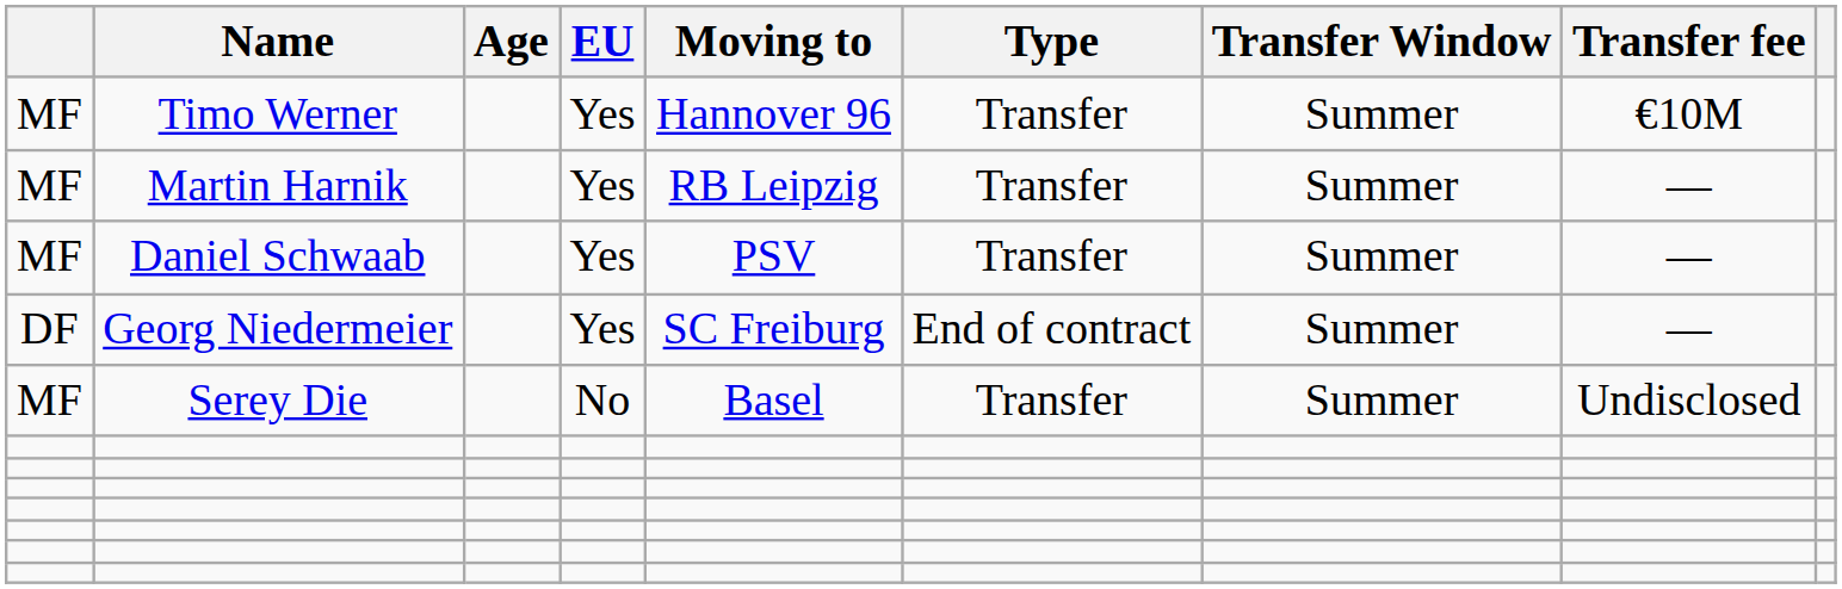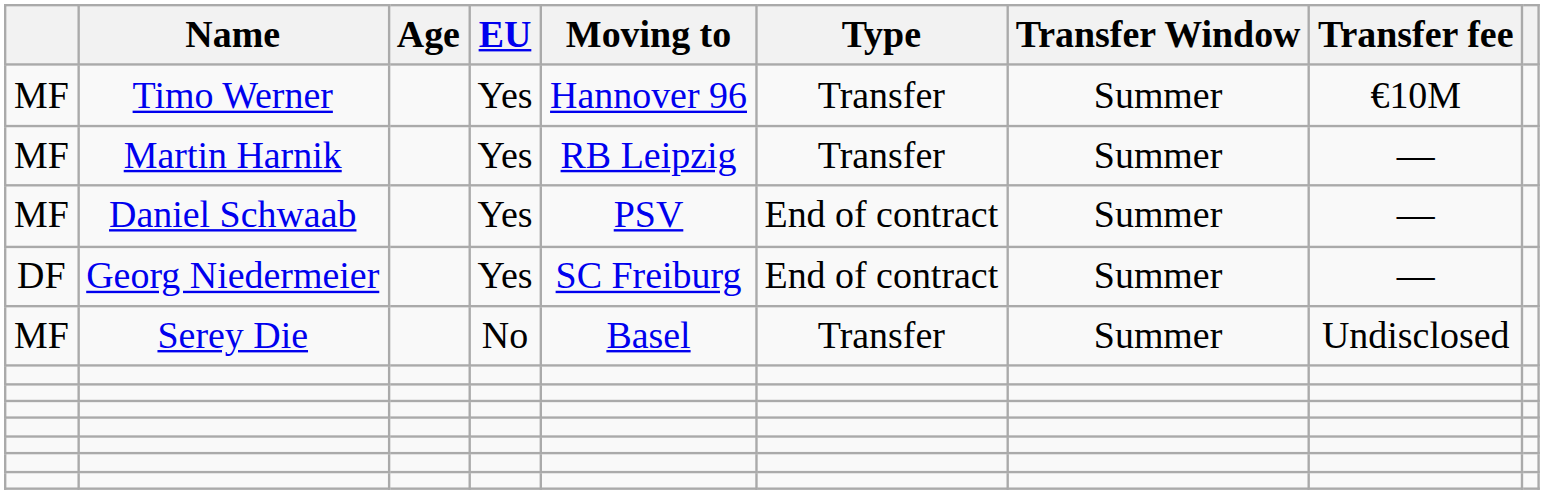 <table class="wikitable" Style="text-align: center">
 <tr>
 <th></th>
 <th>Name</th>
 <th>Age</th>
 <th><a href='#'>EU</a></th>
 <th>Moving to</th>
 <th>Type</th>
 <th>Transfer Window</th>
 <th>Transfer fee</th>
 <th></th>
 </tr>
 <tr>
 <td>MF</td>
 <td><a href='#'>Timo Werner</a></td>
 <td></td>
 <td>Yes</td>
 <td><a href='#'>Hannover 96</a></td>
 <td>Transfer</td>
 <td>Summer</td>
 <td>€10M</td>
 <td></td>
 </tr>
 <tr>
 <td>MF</td>
 <td><a href='#'>Martin Harnik</a></td>
 <td></td>
 <td>Yes</td>
 <td><a href='#'>RB Leipzig</a></td>
 <td>Transfer</td>
 <td>Summer</td>
 <td>—</td>
 <td></td>
 </tr>
 <tr>
 <td>MF</td>
 <td><a href='#'>Daniel Schwaab</a></td>
 <td></td>
 <td>Yes</td>
 <td><a href='#'>PSV</a></td>
-<td>Transfer</td>
+<td>End of contract</td>
 <td>Summer</td>
 <td>—</td>
 <td></td>
 </tr>
 <tr>
 <td>DF</td>
 <td><a href='#'>Georg Niedermeier</a></td>
 <td></td>
 <td>Yes</td>
 <td><a href='#'>SC Freiburg</a></td>
 <td>End of contract</td>
 <td>Summer</td>
 <td>—</td>
 <td></td>
 </tr>
 <tr>
 <td>MF</td>
 <td><a href='#'>Serey Die</a></td>
 <td></td>
 <td>No</td>
 <td><a href='#'>Basel</a></td>
 <td>Transfer</td>
 <td>Summer</td>
 <td>Undisclosed</td>
 <td></td>
 </tr>
 <tr>
 <td></td>
 <td></td>
 <td></td>
 <td></td>
 <td></td>
 <td></td>
 <td></td>
 <td></td>
 <td></td>
 </tr>
 <tr>
 <td></td>
 <td></td>
 <td></td>
 <td></td>
 <td></td>
 <td></td>
 <td></td>
 <td></td>
 <td></td>
 </tr>
 <tr>
 <td></td>
 <td></td>
 <td></td>
 <td></td>
 <td></td>
 <td></td>
 <td></td>
 <td></td>
 <td></td>
 </tr>
 <tr>
 <td></td>
 <td></td>
 <td></td>
 <td></td>
 <td></td>
 <td></td>
 <td></td>
 <td></td>
 <td></td>
 </tr>
 <tr>
 <td></td>
 <td></td>
 <td></td>
 <td></td>
 <td></td>
 <td></td>
 <td></td>
 <td></td>
 <td></td>
 </tr>
 <tr>
 <td></td>
 <td></td>
 <td></td>
 <td></td>
 <td></td>
 <td></td>
 <td></td>
 <td></td>
 <td></td>
 </tr>
 <tr>
 <td></td>
 <td></td>
 <td></td>
 <td></td>
 <td></td>
 <td></td>
 <td></td>
 <td></td>
 <td></td>
 </tr>
 </table>
